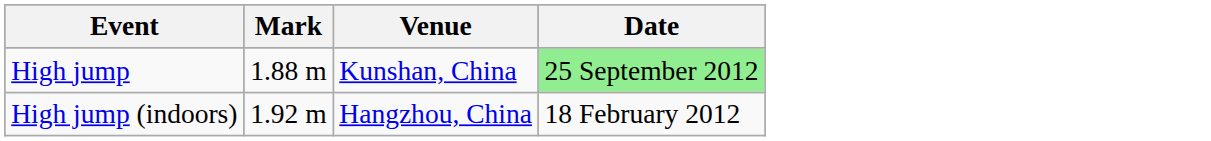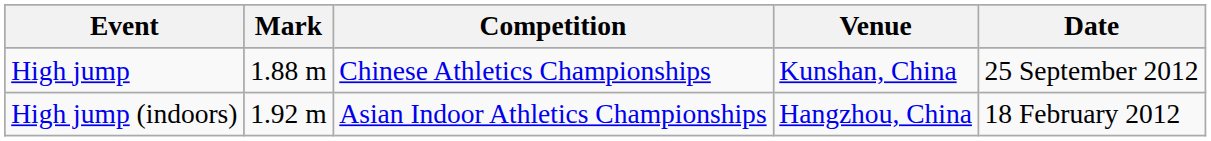 <table class=wikitable>
 <tr>
 <th>Event</th>
 <th>Mark</th>
+<th>Competition</th>
 <th>Venue</th>
 <th>Date</th>
 </tr>
 <tr>
 <td><a href='#'>High jump</a></td>
 <td>1.88 m</td>
+<td><a href='#'>Chinese Athletics Championships</a></td>
 <td><a href='#'>Kunshan, China</a></td>
-<td style="background: lightgreen;">25 September 2012</td>
+<td>25 September 2012</td>
 </tr>
 <tr>
 <td><a href='#'>High jump</a> (indoors)</td>
 <td>1.92 m</td>
+<td><a href='#'>Asian Indoor Athletics Championships</a></td>
 <td><a href='#'>Hangzhou, China</a></td>
 <td>18 February 2012</td>
 </tr>
 </table>
